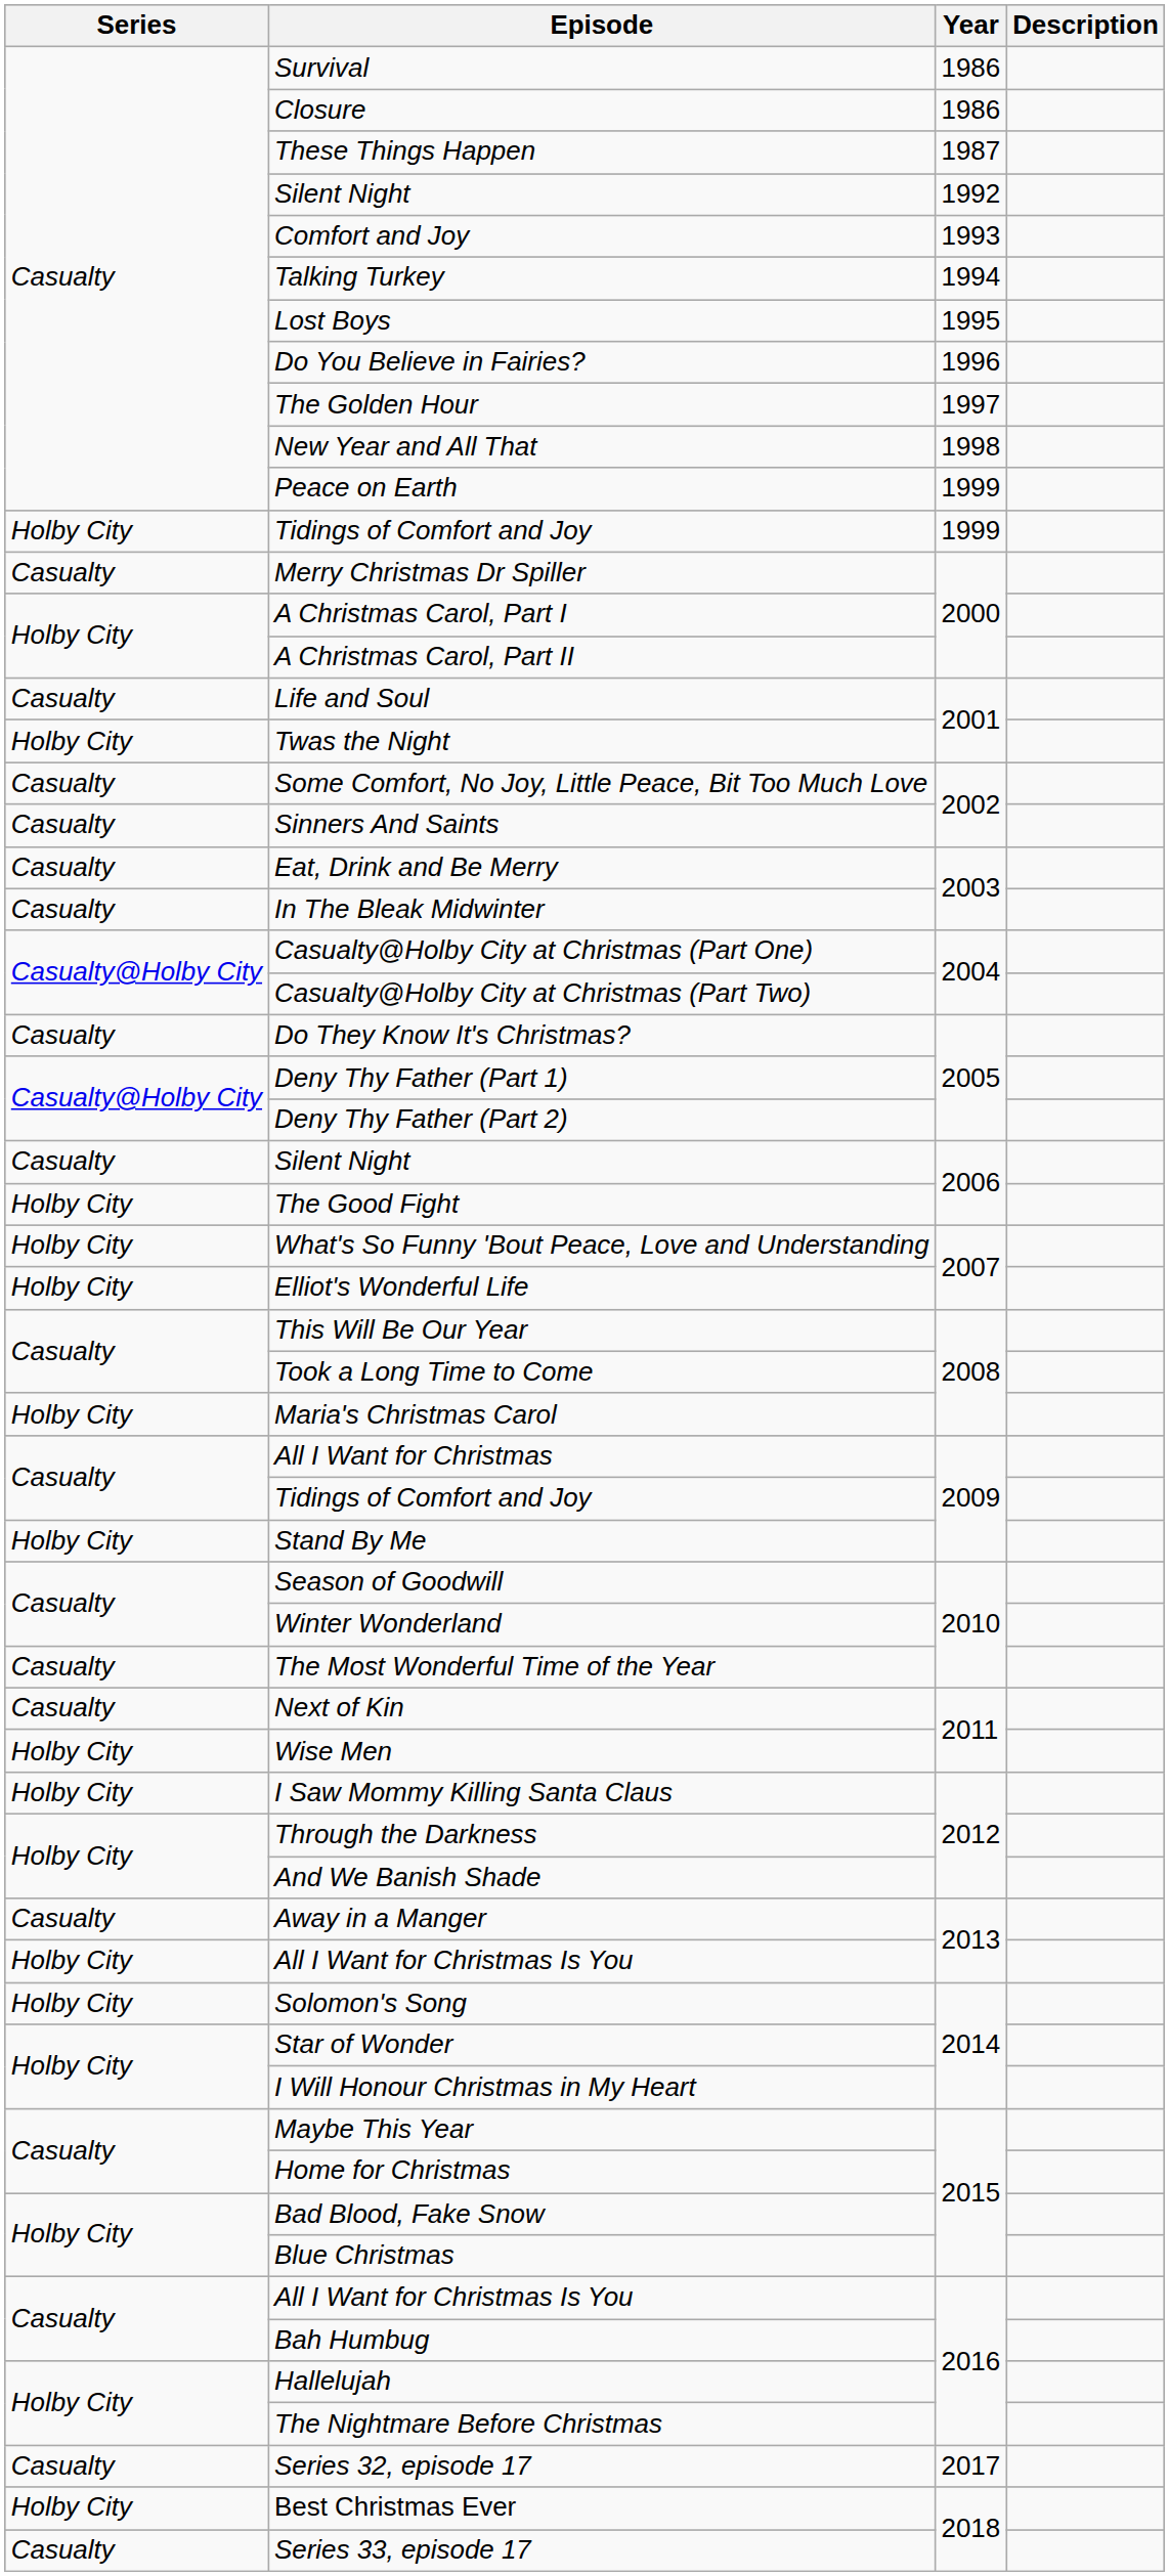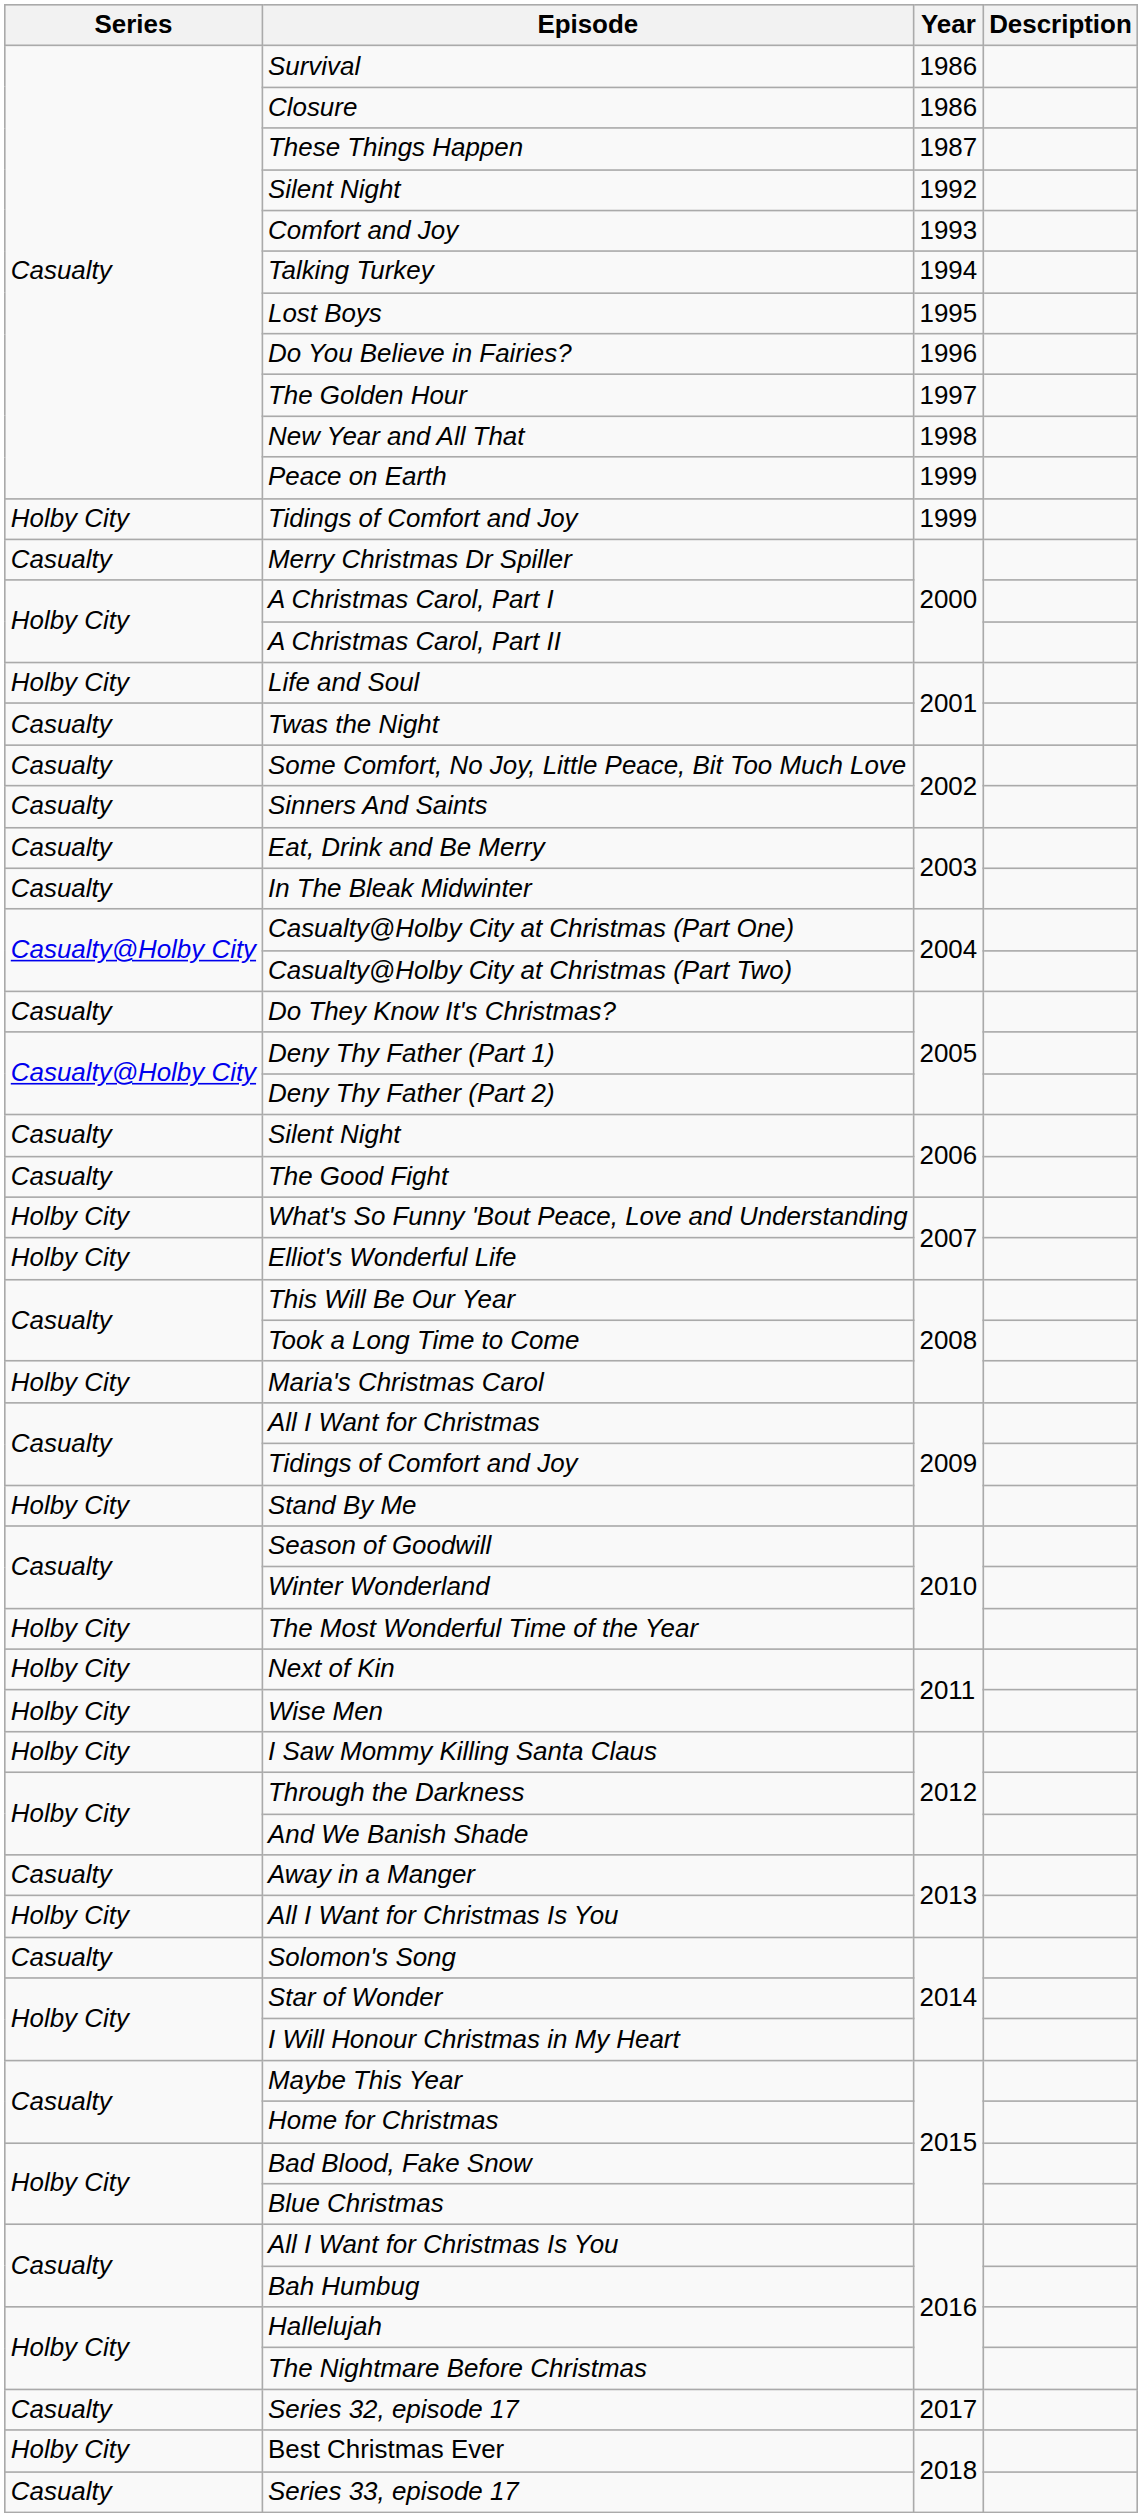 <table class="wikitable sortable">
 <tr>
 <th>Series</th>
 <th>Episode</th>
 <th>Year</th>
 <th>Description</th>
 </tr>
 <tr>
 <td rowspan="11"><em>Casualty</em></td>
 <td><em>Survival</em></td>
 <td>1986</td>
 <td></td>
 </tr>
 <tr>
 <td><em>Closure</em></td>
 <td>1986</td>
 <td></td>
 </tr>
 <tr>
 <td><em>These Things Happen</em></td>
 <td>1987</td>
 <td></td>
 </tr>
 <tr>
 <td><em>Silent Night</em></td>
 <td>1992</td>
 <td></td>
 </tr>
 <tr>
 <td><em>Comfort and Joy</em></td>
 <td>1993</td>
 <td></td>
 </tr>
 <tr>
 <td><em>Talking Turkey</em></td>
 <td>1994</td>
 <td></td>
 </tr>
 <tr>
 <td><em>Lost Boys</em></td>
 <td>1995</td>
 <td></td>
 </tr>
 <tr>
 <td><em>Do You Believe in Fairies?</em></td>
 <td>1996</td>
 <td></td>
 </tr>
 <tr>
 <td><em>The Golden Hour</em></td>
 <td>1997</td>
 <td></td>
 </tr>
 <tr>
 <td><em>New Year and All That</em></td>
 <td>1998</td>
 <td></td>
 </tr>
 <tr>
 <td><em>Peace on Earth</em></td>
 <td>1999</td>
 <td></td>
 </tr>
 <tr>
 <td><em>Holby City</em></td>
 <td><em>Tidings of Comfort and Joy</em></td>
 <td>1999</td>
 <td></td>
 </tr>
 <tr>
 <td><em>Casualty</em></td>
 <td><em>Merry Christmas Dr Spiller</em></td>
 <td rowspan="3">2000</td>
 <td></td>
 </tr>
 <tr>
 <td rowspan="2"><em>Holby City</em></td>
 <td><em>A Christmas Carol, Part I</em></td>
 <td></td>
 </tr>
 <tr>
 <td><em>A Christmas Carol, Part II</em></td>
 <td></td>
 </tr>
 <tr>
-<td><em>Casualty</em></td>
+<td><em>Holby City</em></td>
 <td><em>Life and Soul</em></td>
 <td rowspan="2">2001</td>
 <td></td>
 </tr>
 <tr>
-<td><em>Holby City</em></td>
+<td><em>Casualty</em></td>
 <td><em>Twas the Night</em></td>
 <td></td>
 </tr>
 <tr>
 <td><em>Casualty</em></td>
 <td><em>Some Comfort, No Joy, Little Peace, Bit Too Much Love</em></td>
 <td rowspan="2">2002</td>
 <td></td>
 </tr>
 <tr>
 <td><em>Casualty</em></td>
 <td><em>Sinners And Saints</em></td>
 <td></td>
 </tr>
 <tr>
 <td><em>Casualty</em></td>
 <td><em>Eat, Drink and Be Merry</em></td>
 <td rowspan="2">2003</td>
 <td></td>
 </tr>
 <tr>
 <td><em>Casualty</em></td>
 <td><em>In The Bleak Midwinter</em></td>
 <td></td>
 </tr>
 <tr>
 <td rowspan="2"><em><a href='#'>Casualty@Holby City</a></em></td>
 <td><em>Casualty@Holby City at Christmas (Part One)</em></td>
 <td rowspan="2">2004</td>
 <td></td>
 </tr>
 <tr>
 <td><em>Casualty@Holby City at Christmas (Part Two)</em></td>
 <td></td>
 </tr>
 <tr>
 <td><em>Casualty</em></td>
 <td><em>Do They Know It's Christmas?</em></td>
 <td rowspan="3">2005</td>
 <td></td>
 </tr>
 <tr>
 <td rowspan="2"><em><a href='#'>Casualty@Holby City</a></em></td>
 <td><em>Deny Thy Father (Part 1)</em></td>
 <td></td>
 </tr>
 <tr>
 <td><em>Deny Thy Father (Part 2)</em></td>
 <td></td>
 </tr>
 <tr>
 <td><em>Casualty</em></td>
 <td><em>Silent Night</em></td>
 <td rowspan="2">2006</td>
 <td></td>
 </tr>
 <tr>
-<td><em>Holby City</em></td>
+<td><em>Casualty</em></td>
 <td><em>The Good Fight</em></td>
 <td></td>
 </tr>
 <tr>
 <td><em>Holby City</em></td>
 <td><em>What's So Funny 'Bout Peace, Love and Understanding</em></td>
 <td rowspan="2">2007</td>
 <td></td>
 </tr>
 <tr>
 <td><em>Holby City</em></td>
 <td><em>Elliot's Wonderful Life</em></td>
 <td></td>
 </tr>
 <tr>
 <td rowspan="2"><em>Casualty</em></td>
 <td><em>This Will Be Our Year</em></td>
 <td rowspan="3">2008</td>
 <td></td>
 </tr>
 <tr>
 <td><em>Took a Long Time to Come</em></td>
 <td></td>
 </tr>
 <tr>
 <td><em>Holby City</em></td>
 <td><em>Maria's Christmas Carol</em></td>
 <td></td>
 </tr>
 <tr>
 <td rowspan="2"><em>Casualty</em></td>
 <td><em>All I Want for Christmas</em></td>
 <td rowspan="3">2009</td>
 <td></td>
 </tr>
 <tr>
 <td><em>Tidings of Comfort and Joy</em></td>
 <td></td>
 </tr>
 <tr>
 <td><em>Holby City</em></td>
 <td><em>Stand By Me</em></td>
 <td></td>
 </tr>
 <tr>
 <td rowspan="2"><em>Casualty</em></td>
 <td><em>Season of Goodwill</em></td>
 <td rowspan="3">2010</td>
 <td></td>
 </tr>
 <tr>
 <td><em>Winter Wonderland</em></td>
 <td></td>
 </tr>
 <tr>
-<td><em>Casualty</em></td>
+<td><em>Holby City</em></td>
 <td><em>The Most Wonderful Time of the Year</em></td>
 <td></td>
 </tr>
 <tr>
-<td><em>Casualty</em></td>
+<td><em>Holby City</em></td>
 <td><em>Next of Kin</em></td>
 <td rowspan="2">2011</td>
 <td></td>
 </tr>
 <tr>
 <td><em>Holby City</em></td>
 <td><em>Wise Men</em></td>
 <td></td>
 </tr>
 <tr>
 <td><em>Holby City</em></td>
 <td><em>I Saw Mommy Killing Santa Claus</em></td>
 <td rowspan="3">2012</td>
 <td></td>
 </tr>
 <tr>
 <td rowspan="2"><em>Holby City</em></td>
 <td><em>Through the Darkness</em></td>
 <td></td>
 </tr>
 <tr>
 <td><em>And We Banish Shade</em></td>
 <td></td>
 </tr>
 <tr>
 <td><em>Casualty</em></td>
 <td><em>Away in a Manger</em></td>
 <td rowspan="2">2013</td>
 <td></td>
 </tr>
 <tr>
 <td><em>Holby City</em></td>
 <td><em>All I Want for Christmas Is You</em></td>
 <td></td>
 </tr>
 <tr>
-<td><em>Holby City</em></td>
+<td><em>Casualty</em></td>
 <td><em>Solomon's Song</em></td>
 <td rowspan="3">2014</td>
 <td></td>
 </tr>
 <tr>
 <td rowspan="2"><em>Holby City</em></td>
 <td><em>Star of Wonder</em></td>
 <td></td>
 </tr>
 <tr>
 <td><em>I Will Honour Christmas in My Heart</em></td>
 <td></td>
 </tr>
 <tr>
 <td rowspan="2"><em>Casualty</em></td>
 <td><em>Maybe This Year</em></td>
 <td rowspan="4">2015</td>
 <td></td>
 </tr>
 <tr>
 <td><em>Home for Christmas</em></td>
 <td></td>
 </tr>
 <tr>
 <td rowspan="2"><em>Holby City</em></td>
 <td><em>Bad Blood, Fake Snow</em></td>
 <td></td>
 </tr>
 <tr>
 <td><em>Blue Christmas</em></td>
 <td></td>
 </tr>
 <tr>
 <td rowspan="2"><em>Casualty</em></td>
 <td><em>All I Want for Christmas Is You</em></td>
 <td rowspan="4">2016</td>
 <td></td>
 </tr>
 <tr>
 <td><em>Bah Humbug</em></td>
 <td></td>
 </tr>
 <tr>
 <td rowspan="2"><em>Holby City</em></td>
 <td><em>Hallelujah</em></td>
 <td></td>
 </tr>
 <tr>
 <td><em>The Nightmare Before Christmas</em></td>
 <td></td>
 </tr>
 <tr>
 <td><em>Casualty</em></td>
 <td><em>Series 32, episode  17</em></td>
 <td>2017</td>
 <td></td>
 </tr>
 <tr>
 <td><em>Holby City</em></td>
 <td>Best Christmas Ever</td>
 <td rowspan="2">2018</td>
 <td></td>
 </tr>
 <tr>
 <td><em>Casualty</em></td>
 <td><em>Series 33, episode  17</em></td>
 <td></td>
 </tr>
 <tr>
 </tr>
 </table>
